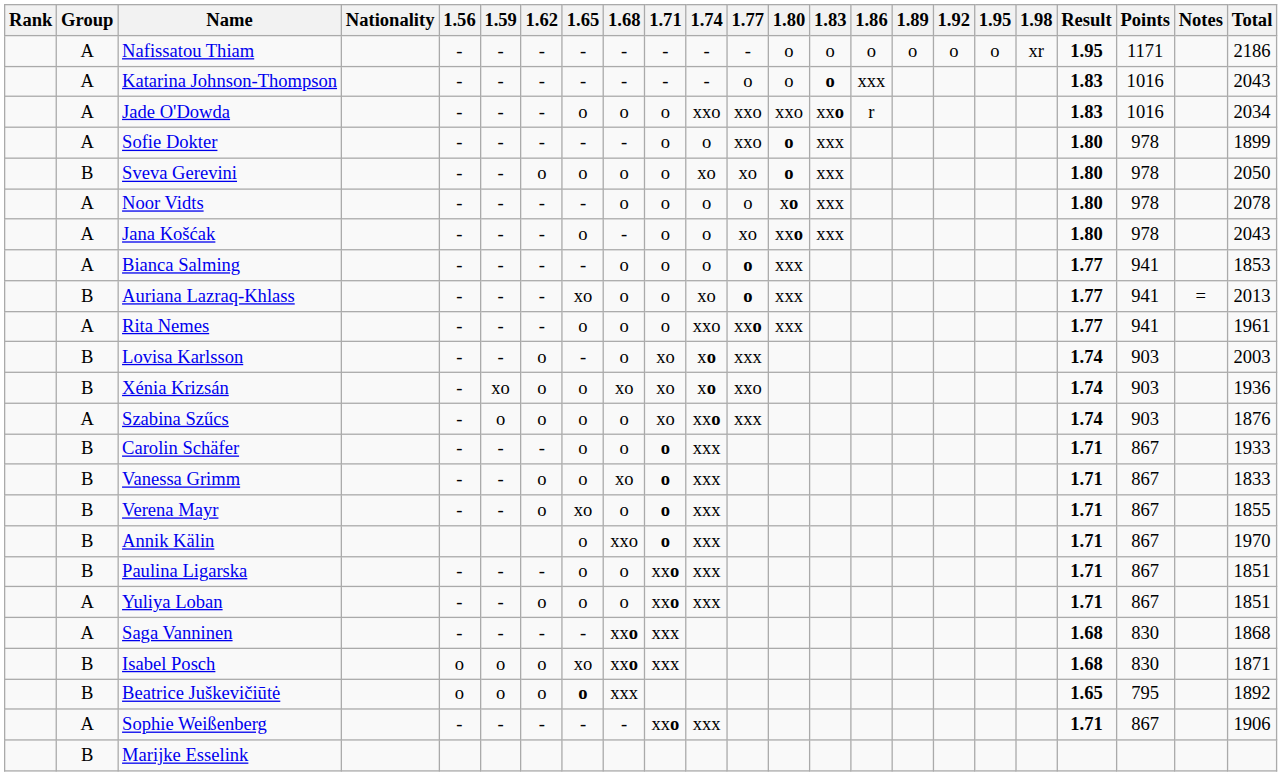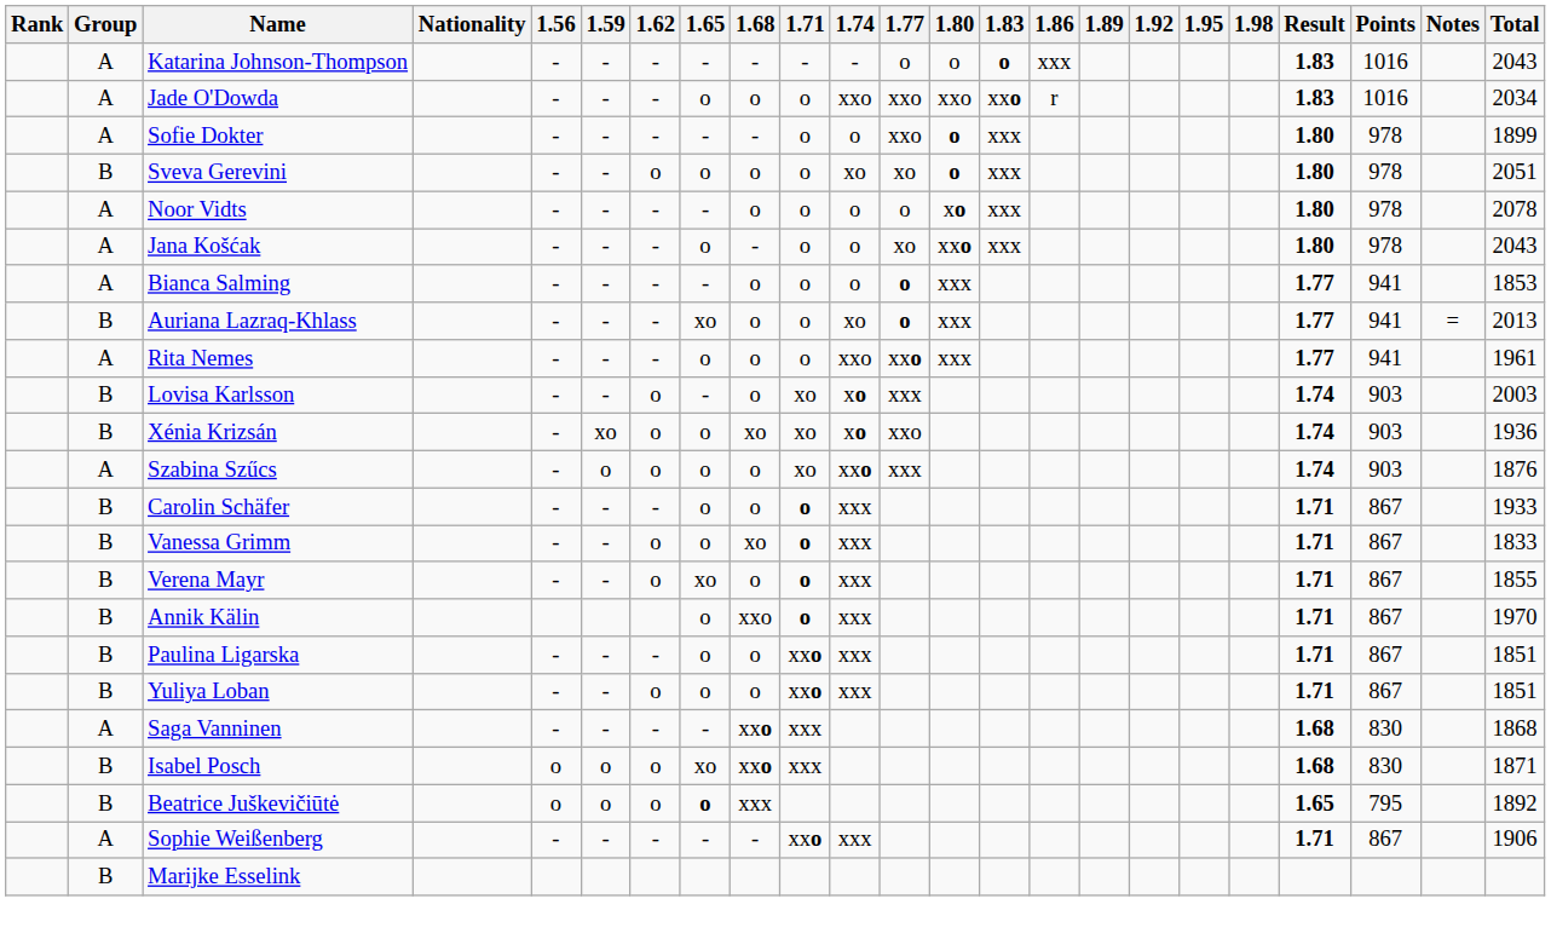 <table class="wikitable sortable" style="text-align:center;font-size:90%">
 <tr>
 <th>Rank</th>
 <th>Group</th>
 <th>Name</th>
 <th>Nationality</th>
 <th>1.56</th>
 <th>1.59</th>
 <th>1.62</th>
 <th>1.65</th>
 <th>1.68</th>
 <th>1.71</th>
 <th>1.74</th>
 <th>1.77</th>
 <th>1.80</th>
 <th>1.83</th>
 <th>1.86</th>
 <th>1.89</th>
 <th>1.92</th>
 <th>1.95</th>
 <th>1.98</th>
 <th>Result</th>
 <th>Points</th>
 <th>Notes</th>
 <th>Total</th>
-</tr>
-<tr>
-<td></td>
-<td>A</td>
-<td align=left><a href='#'>Nafissatou Thiam</a></td>
-<td align=left></td>
-<td>-</td>
-<td>-</td>
-<td>-</td>
-<td>-</td>
-<td>-</td>
-<td>-</td>
-<td>-</td>
-<td>-</td>
-<td>o</td>
-<td>o</td>
-<td>o</td>
-<td>o</td>
-<td>o</td>
-<td>o</td>
-<td>xr</td>
-<td><strong>1.95</strong></td>
-<td>1171</td>
-<td></td>
-<td>2186</td>
 </tr>
 <tr>
 <td></td>
 <td>A</td>
 <td align=left><a href='#'>Katarina Johnson-Thompson</a></td>
 <td align=left></td>
 <td>-</td>
 <td>-</td>
 <td>-</td>
 <td>-</td>
 <td>-</td>
 <td>-</td>
 <td>-</td>
 <td>o</td>
 <td>o</td>
 <td><strong>o</strong></td>
 <td>xxx</td>
 <td></td>
 <td></td>
 <td></td>
 <td></td>
 <td><strong>1.83</strong></td>
 <td>1016</td>
 <td></td>
 <td>2043</td>
 </tr>
 <tr>
 <td></td>
 <td>A</td>
 <td align=left><a href='#'>Jade O'Dowda</a></td>
 <td align=left></td>
 <td>-</td>
 <td>-</td>
 <td>-</td>
 <td>o</td>
 <td>o</td>
 <td>o</td>
 <td>xxo</td>
 <td>xxo</td>
 <td>xxo</td>
 <td>xx<strong>o</strong></td>
 <td>r</td>
 <td></td>
 <td></td>
 <td></td>
 <td></td>
 <td><strong>1.83</strong></td>
 <td>1016</td>
 <td></td>
 <td>2034</td>
 </tr>
 <tr>
 <td></td>
 <td>A</td>
 <td align=left><a href='#'>Sofie Dokter</a></td>
 <td align=left></td>
 <td>-</td>
 <td>-</td>
 <td>-</td>
 <td>-</td>
 <td>-</td>
 <td>o</td>
 <td>o</td>
 <td>xxo</td>
 <td><strong>o</strong></td>
 <td>xxx</td>
 <td></td>
 <td></td>
 <td></td>
 <td></td>
 <td></td>
 <td><strong>1.80</strong></td>
 <td>978</td>
 <td></td>
 <td>1899</td>
 </tr>
 <tr>
 <td></td>
 <td>B</td>
 <td align=left><a href='#'>Sveva Gerevini</a></td>
 <td align=left></td>
 <td>-</td>
 <td>-</td>
 <td>o</td>
 <td>o</td>
 <td>o</td>
 <td>o</td>
 <td>xo</td>
 <td>xo</td>
 <td><strong>o</strong></td>
 <td>xxx</td>
 <td></td>
 <td></td>
 <td></td>
 <td></td>
 <td></td>
 <td><strong>1.80</strong></td>
 <td>978</td>
 <td></td>
-<td>2050</td>
+<td>2051</td>
 </tr>
 <tr>
 <td></td>
 <td>A</td>
 <td align=left><a href='#'>Noor Vidts</a></td>
 <td align=left></td>
 <td>-</td>
 <td>-</td>
 <td>-</td>
 <td>-</td>
 <td>o</td>
 <td>o</td>
 <td>o</td>
 <td>o</td>
 <td>x<strong>o</strong></td>
 <td>xxx</td>
 <td></td>
 <td></td>
 <td></td>
 <td></td>
 <td></td>
 <td><strong>1.80</strong></td>
 <td>978</td>
 <td></td>
 <td>2078</td>
 </tr>
 <tr>
 <td></td>
 <td>A</td>
 <td align=left><a href='#'>Jana Košćak</a></td>
 <td align=left></td>
 <td>-</td>
 <td>-</td>
 <td>-</td>
 <td>o</td>
 <td>-</td>
 <td>o</td>
 <td>o</td>
 <td>xo</td>
 <td>xx<strong>o</strong></td>
 <td>xxx</td>
 <td></td>
 <td></td>
 <td></td>
 <td></td>
 <td></td>
 <td><strong>1.80</strong></td>
 <td>978</td>
 <td></td>
 <td>2043</td>
 </tr>
 <tr>
 <td></td>
 <td>A</td>
 <td align=left><a href='#'>Bianca Salming</a></td>
 <td align=left></td>
 <td>-</td>
 <td>-</td>
 <td>-</td>
 <td>-</td>
 <td>o</td>
 <td>o</td>
 <td>o</td>
 <td><strong>o</strong></td>
 <td>xxx</td>
 <td></td>
 <td></td>
 <td></td>
 <td></td>
 <td></td>
 <td></td>
 <td><strong>1.77</strong></td>
 <td>941</td>
 <td></td>
 <td>1853</td>
 </tr>
 <tr>
 <td></td>
 <td>B</td>
 <td align=left><a href='#'>Auriana Lazraq-Khlass</a></td>
 <td align=left></td>
 <td>-</td>
 <td>-</td>
 <td>-</td>
 <td>xo</td>
 <td>o</td>
 <td>o</td>
 <td>xo</td>
 <td><strong>o</strong></td>
 <td>xxx</td>
 <td></td>
 <td></td>
 <td></td>
 <td></td>
 <td></td>
 <td></td>
 <td><strong>1.77</strong></td>
 <td>941</td>
 <td>=</td>
 <td>2013</td>
 </tr>
 <tr>
 <td></td>
 <td>A</td>
 <td align=left><a href='#'>Rita Nemes</a></td>
 <td align=left></td>
 <td>-</td>
 <td>-</td>
 <td>-</td>
 <td>o</td>
 <td>o</td>
 <td>o</td>
 <td>xxo</td>
 <td>xx<strong>o</strong></td>
 <td>xxx</td>
 <td></td>
 <td></td>
 <td></td>
 <td></td>
 <td></td>
 <td></td>
 <td><strong>1.77</strong></td>
 <td>941</td>
 <td></td>
 <td>1961</td>
 </tr>
 <tr>
 <td></td>
 <td>B</td>
 <td align=left><a href='#'>Lovisa Karlsson</a></td>
 <td align=left></td>
 <td>-</td>
 <td>-</td>
 <td>o</td>
 <td>-</td>
 <td>o</td>
 <td>xo</td>
 <td>x<strong>o</strong></td>
 <td>xxx</td>
 <td></td>
 <td></td>
 <td></td>
 <td></td>
 <td></td>
 <td></td>
 <td></td>
 <td><strong>1.74</strong></td>
 <td>903</td>
 <td></td>
 <td>2003</td>
 </tr>
 <tr>
 <td></td>
 <td>B</td>
 <td align=left><a href='#'>Xénia Krizsán</a></td>
 <td align=left></td>
 <td>-</td>
 <td>xo</td>
 <td>o</td>
 <td>o</td>
 <td>xo</td>
 <td>xo</td>
 <td>x<strong>o</strong></td>
 <td>xxo</td>
 <td></td>
 <td></td>
 <td></td>
 <td></td>
 <td></td>
 <td></td>
 <td></td>
 <td><strong>1.74</strong></td>
 <td>903</td>
 <td></td>
 <td>1936</td>
 </tr>
 <tr>
 <td></td>
 <td>A</td>
 <td align=left><a href='#'>Szabina Szűcs</a></td>
 <td align=left></td>
 <td>-</td>
 <td>o</td>
 <td>o</td>
 <td>o</td>
 <td>o</td>
 <td>xo</td>
 <td>xx<strong>o</strong></td>
 <td>xxx</td>
 <td></td>
 <td></td>
 <td></td>
 <td></td>
 <td></td>
 <td></td>
 <td></td>
 <td><strong>1.74</strong></td>
 <td>903</td>
 <td></td>
 <td>1876</td>
 </tr>
 <tr>
 <td></td>
 <td>B</td>
 <td align=left><a href='#'>Carolin Schäfer</a></td>
 <td align=left></td>
 <td>-</td>
 <td>-</td>
 <td>-</td>
 <td>o</td>
 <td>o</td>
 <td><strong>o</strong></td>
 <td>xxx</td>
 <td></td>
 <td></td>
 <td></td>
 <td></td>
 <td></td>
 <td></td>
 <td></td>
 <td></td>
 <td><strong>1.71</strong></td>
 <td>867</td>
 <td></td>
 <td>1933</td>
 </tr>
 <tr>
 <td></td>
 <td>B</td>
 <td align=left><a href='#'>Vanessa Grimm</a></td>
 <td align=left></td>
 <td>-</td>
 <td>-</td>
 <td>o</td>
 <td>o</td>
 <td>xo</td>
 <td><strong>o</strong></td>
 <td>xxx</td>
 <td></td>
 <td></td>
 <td></td>
 <td></td>
 <td></td>
 <td></td>
 <td></td>
 <td></td>
 <td><strong>1.71</strong></td>
 <td>867</td>
 <td></td>
 <td>1833</td>
 </tr>
 <tr>
 <td></td>
 <td>B</td>
 <td align=left><a href='#'>Verena Mayr</a></td>
 <td align=left></td>
 <td>-</td>
 <td>-</td>
 <td>o</td>
 <td>xo</td>
 <td>o</td>
 <td><strong>o</strong></td>
 <td>xxx</td>
 <td></td>
 <td></td>
 <td></td>
 <td></td>
 <td></td>
 <td></td>
 <td></td>
 <td></td>
 <td><strong>1.71</strong></td>
 <td>867</td>
 <td></td>
 <td>1855</td>
 </tr>
 <tr>
 <td></td>
 <td>B</td>
 <td align=left><a href='#'>Annik Kälin</a></td>
 <td align=left></td>
 <td></td>
 <td></td>
 <td></td>
 <td>o</td>
 <td>xxo</td>
 <td><strong>o</strong></td>
 <td>xxx</td>
 <td></td>
 <td></td>
 <td></td>
 <td></td>
 <td></td>
 <td></td>
 <td></td>
 <td></td>
 <td><strong>1.71</strong></td>
 <td>867</td>
 <td></td>
 <td>1970</td>
 </tr>
 <tr>
 <td></td>
 <td>B</td>
 <td align=left><a href='#'>Paulina Ligarska</a></td>
 <td align=left></td>
 <td>-</td>
 <td>-</td>
 <td>-</td>
 <td>o</td>
 <td>o</td>
 <td>xx<strong>o</strong></td>
 <td>xxx</td>
 <td></td>
 <td></td>
 <td></td>
 <td></td>
 <td></td>
 <td></td>
 <td></td>
 <td></td>
 <td><strong>1.71</strong></td>
 <td>867</td>
 <td></td>
 <td>1851</td>
 </tr>
 <tr>
 <td></td>
-<td>A</td>
+<td>B</td>
 <td align=left><a href='#'>Yuliya Loban</a></td>
 <td align=left></td>
 <td>-</td>
 <td>-</td>
 <td>o</td>
 <td>o</td>
 <td>o</td>
 <td>xx<strong>o</strong></td>
 <td>xxx</td>
 <td></td>
 <td></td>
 <td></td>
 <td></td>
 <td></td>
 <td></td>
 <td></td>
 <td></td>
 <td><strong>1.71</strong></td>
 <td>867</td>
 <td></td>
 <td>1851</td>
 </tr>
 <tr>
 <td></td>
 <td>A</td>
 <td align=left><a href='#'>Saga Vanninen</a></td>
 <td align=left></td>
 <td>-</td>
 <td>-</td>
 <td>-</td>
 <td>-</td>
 <td>xx<strong>o</strong></td>
 <td>xxx</td>
 <td></td>
 <td></td>
 <td></td>
 <td></td>
 <td></td>
 <td></td>
 <td></td>
 <td></td>
 <td></td>
 <td><strong>1.68</strong></td>
 <td>830</td>
 <td></td>
 <td>1868</td>
 </tr>
 <tr>
 <td></td>
 <td>B</td>
 <td align=left><a href='#'>Isabel Posch</a></td>
 <td align=left></td>
 <td>o</td>
 <td>o</td>
 <td>o</td>
 <td>xo</td>
 <td>xx<strong>o</strong></td>
 <td>xxx</td>
 <td></td>
 <td></td>
 <td></td>
 <td></td>
 <td></td>
 <td></td>
 <td></td>
 <td></td>
 <td></td>
 <td><strong>1.68</strong></td>
 <td>830</td>
 <td></td>
 <td>1871</td>
 </tr>
 <tr>
 <td></td>
 <td>B</td>
 <td align=left><a href='#'>Beatrice Juškevičiūtė</a></td>
 <td align=left></td>
 <td>o</td>
 <td>o</td>
 <td>o</td>
 <td><strong>o</strong></td>
 <td>xxx</td>
 <td></td>
 <td></td>
 <td></td>
 <td></td>
 <td></td>
 <td></td>
 <td></td>
 <td></td>
 <td></td>
 <td></td>
 <td><strong>1.65</strong></td>
 <td>795</td>
 <td></td>
 <td>1892</td>
 </tr>
 <tr>
 <td></td>
 <td>A</td>
 <td align=left><a href='#'>Sophie Weißenberg</a></td>
 <td align=left></td>
 <td>-</td>
 <td>-</td>
 <td>-</td>
 <td>-</td>
 <td>-</td>
 <td>xx<strong>o</strong></td>
 <td>xxx</td>
 <td></td>
 <td></td>
 <td></td>
 <td></td>
 <td></td>
 <td></td>
 <td></td>
 <td></td>
 <td><strong>1.71</strong></td>
 <td>867</td>
 <td></td>
 <td>1906</td>
 </tr>
 <tr>
 <td></td>
 <td>B</td>
 <td align=left><a href='#'>Marijke Esselink</a></td>
 <td align=left></td>
 <td></td>
 <td></td>
 <td></td>
 <td></td>
 <td></td>
 <td></td>
 <td></td>
 <td></td>
 <td></td>
 <td></td>
 <td></td>
 <td></td>
 <td></td>
 <td></td>
 <td></td>
 <td></td>
 <td></td>
 <td></td>
 <td></td>
 </tr>
 </table>
